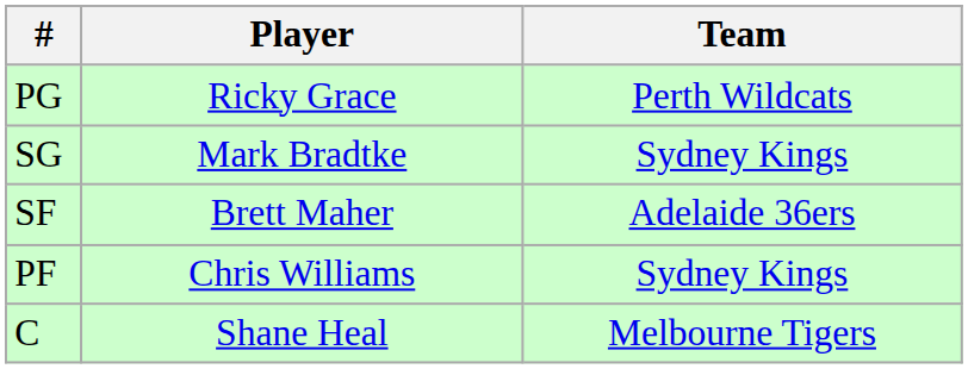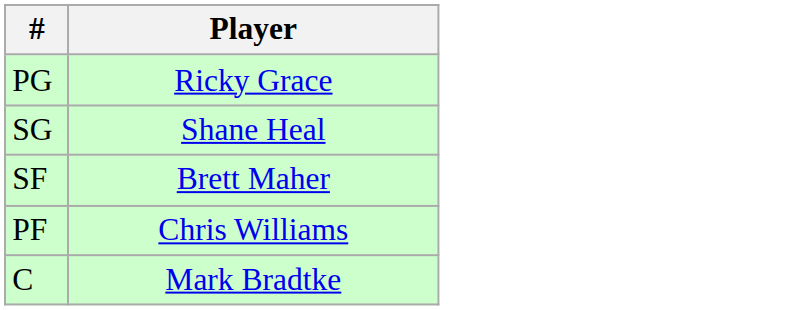 <table class="wikitable" style="text-align:center">
 <tr>
 <th width=25>#</th>
 <th width=180>Player</th>
-<th width=180>Team</th>
 </tr>
 <tr style="background:#cfc;">
 <td align=left>PG</td>
 <td><a href='#'>Ricky Grace</a></td>
-<td><a href='#'>Perth Wildcats</a></td>
 </tr>
 <tr style="background:#cfc;">
 <td align=left>SG</td>
-<td><a href='#'>Mark Bradtke</a></td>
-<td><a href='#'>Sydney Kings</a></td>
+<td><a href='#'>Shane Heal</a></td>
 </tr>
 <tr style="background:#cfc;">
 <td align=left>SF</td>
 <td><a href='#'>Brett Maher</a></td>
-<td><a href='#'>Adelaide 36ers</a></td>
 </tr>
 <tr style="background:#cfc;">
 <td align=left>PF</td>
 <td><a href='#'>Chris Williams</a></td>
-<td><a href='#'>Sydney Kings</a></td>
 </tr>
 <tr style="background:#cfc;">
 <td align=left>C</td>
-<td><a href='#'>Shane Heal</a></td>
-<td><a href='#'>Melbourne Tigers</a></td>
+<td><a href='#'>Mark Bradtke</a></td>
 </tr>
 </table>
